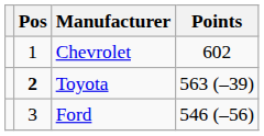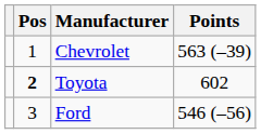 <table class="wikitable" style="font-size: 95%;">
 <tr>
 <th></th>
 <th>Pos</th>
 <th>Manufacturer</th>
 <th>Points</th>
 </tr>
 <tr>
 <td align="left"></td>
 <td style="text-align:center;">1</td>
 <td><a href='#'>Chevrolet</a></td>
-<td style="text-align:center;">602</td>
+<td style="text-align:center;">563 (–39)</td>
 </tr>
 <tr>
 <td align="left"></td>
 <td style="text-align:center;"><strong>2</strong></td>
 <td><a href='#'>Toyota</a></td>
-<td style="text-align:center;">563 (–39)</td>
+<td style="text-align:center;">602</td>
 </tr>
 <tr>
 <td align="left"></td>
 <td style="text-align:center;">3</td>
 <td><a href='#'>Ford</a></td>
 <td style="text-align:center;">546 (–56)</td>
 </tr>
 <tr class="sortbottom">
 </tr>
 </table>
